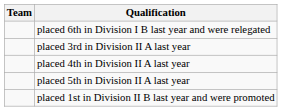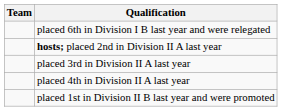 <table class="wikitable">
 <tr>
 <th>Team</th>
 <th>Qualification</th>
 </tr>
 <tr>
 <td></td>
 <td>placed 6th in Division I B last year and were relegated</td>
 </tr>
 <tr>
 <td></td>
+<td><strong>hosts;</strong> placed 2nd in Division II A last year</td>
+</tr>
+<tr>
+<td></td>
 <td>placed 3rd in Division II A last year</td>
 </tr>
 <tr>
 <td></td>
 <td>placed 4th in Division II A last year</td>
 </tr>
 <tr>
 <td></td>
-<td>placed 5th in Division II A last year</td>
-</tr>
-<tr>
-<td></td>
 <td>placed 1st in Division II B last year and were promoted</td>
 </tr>
 </table>
